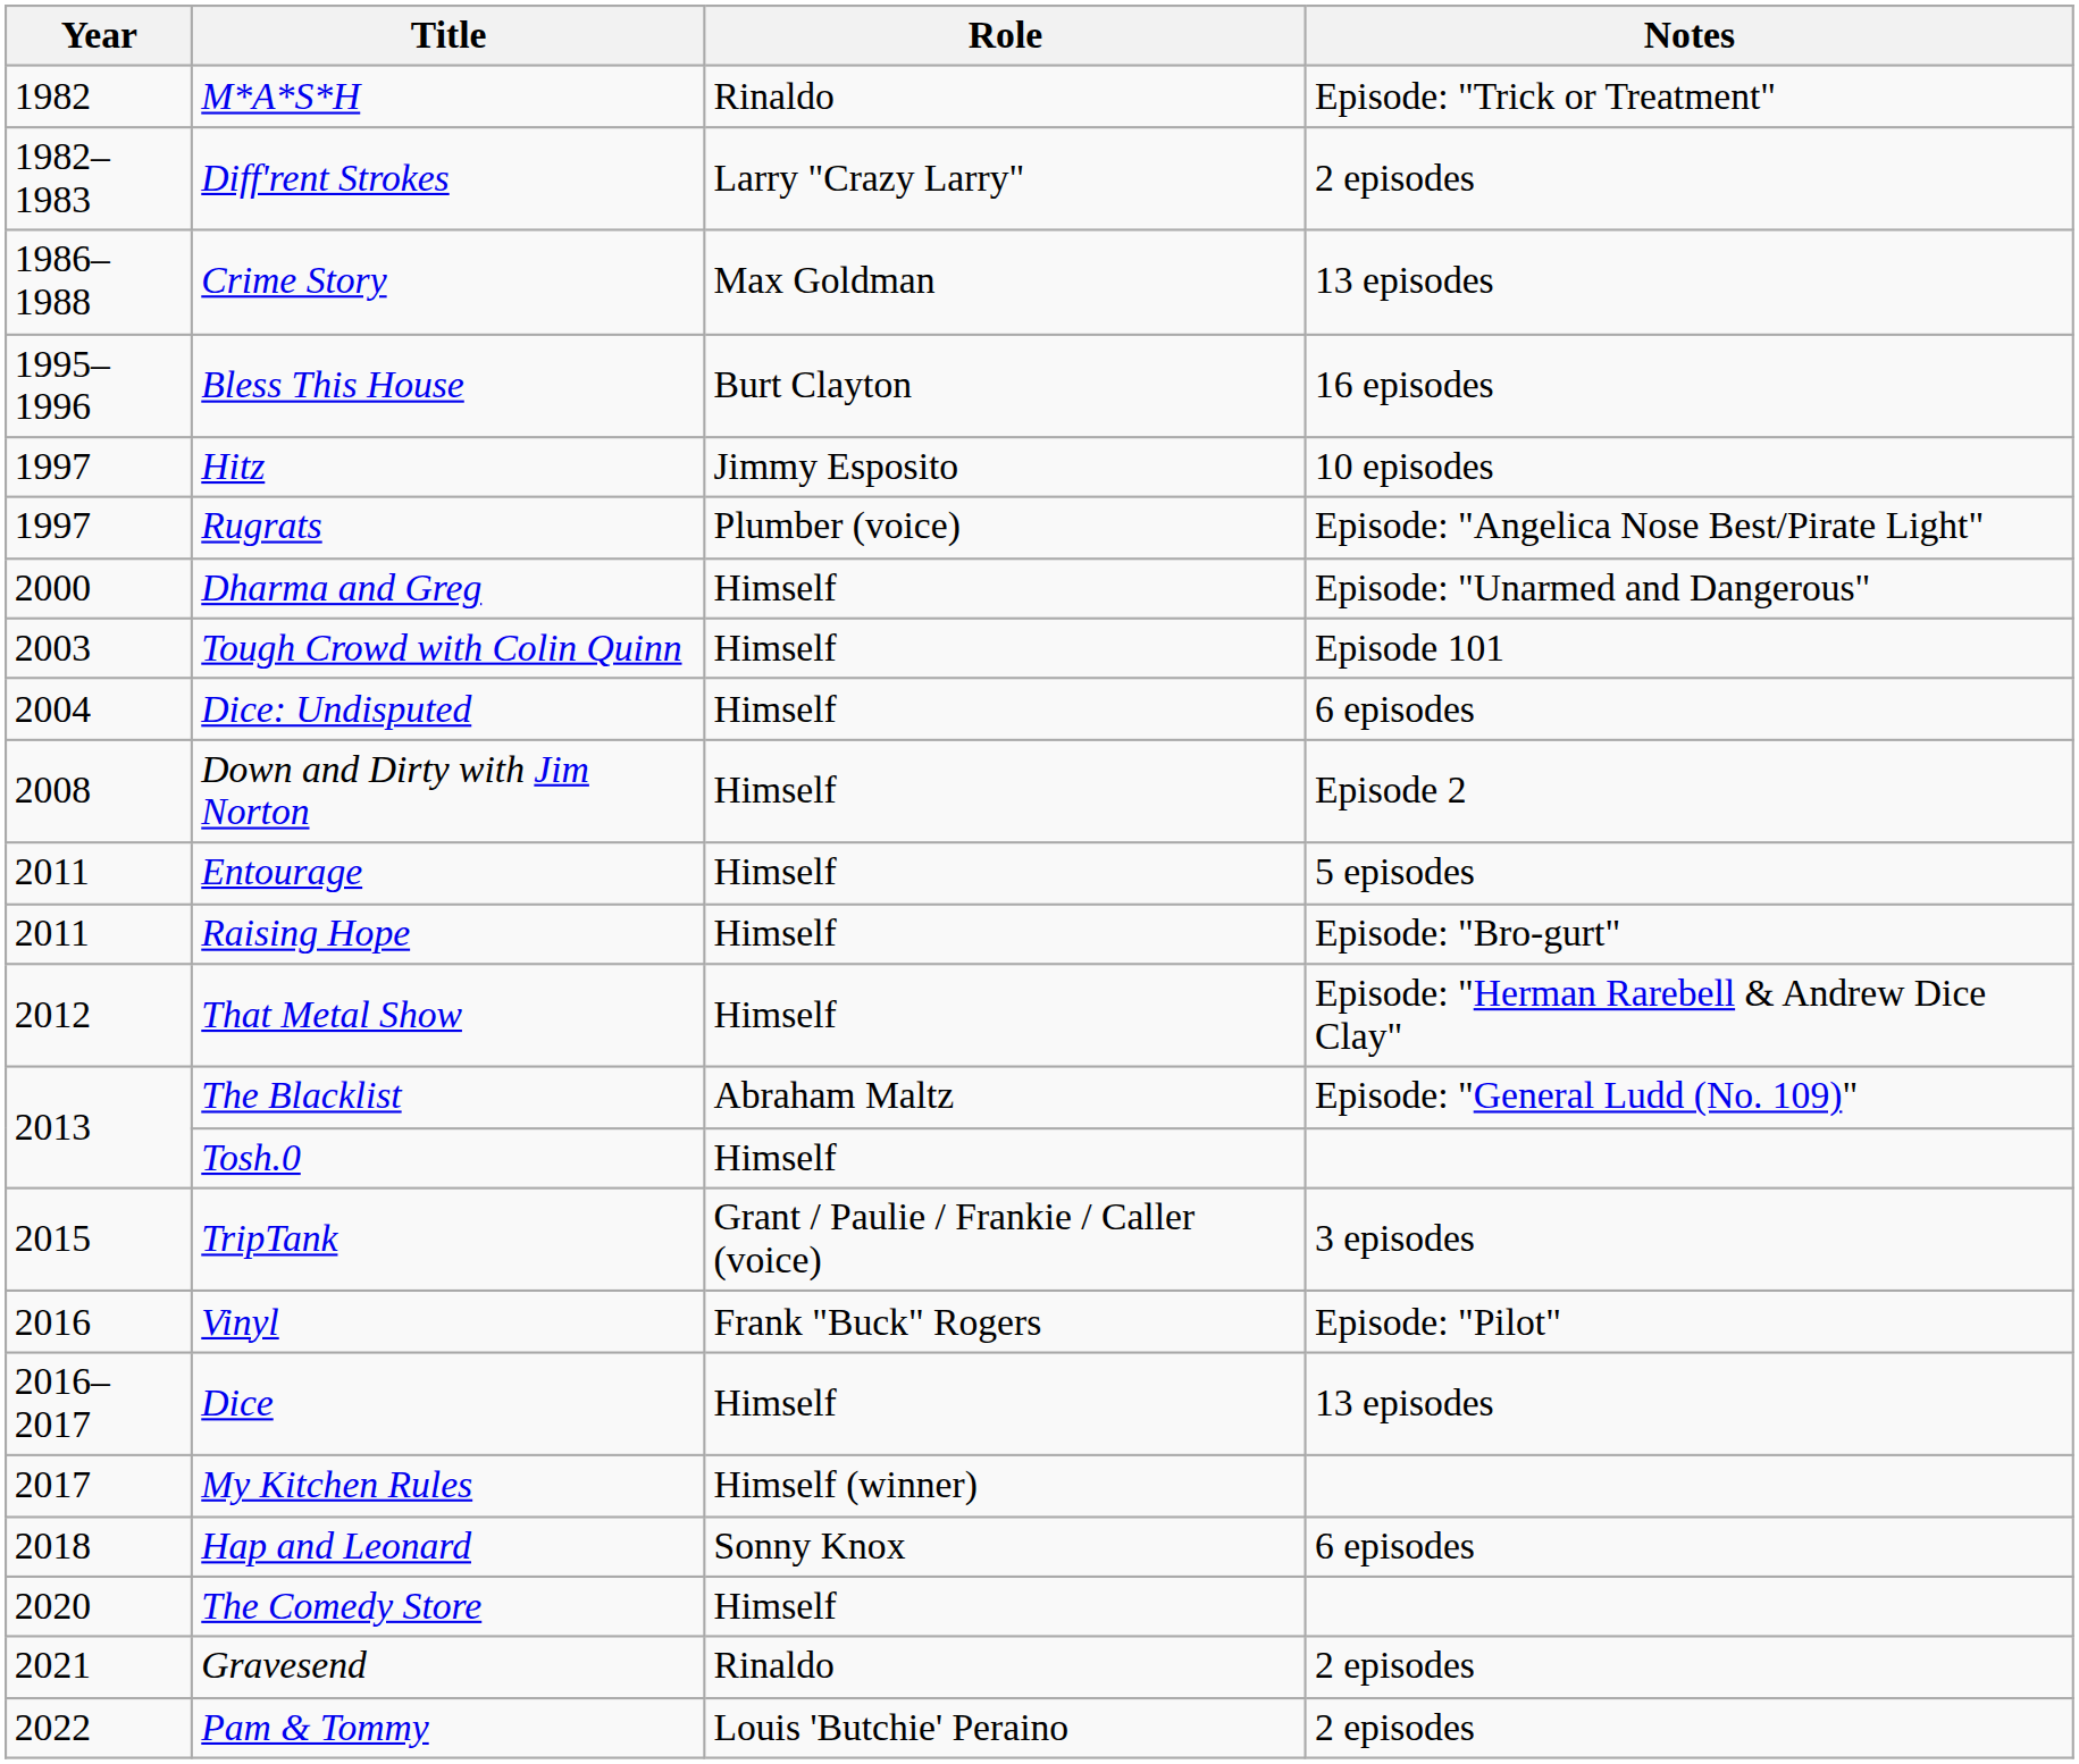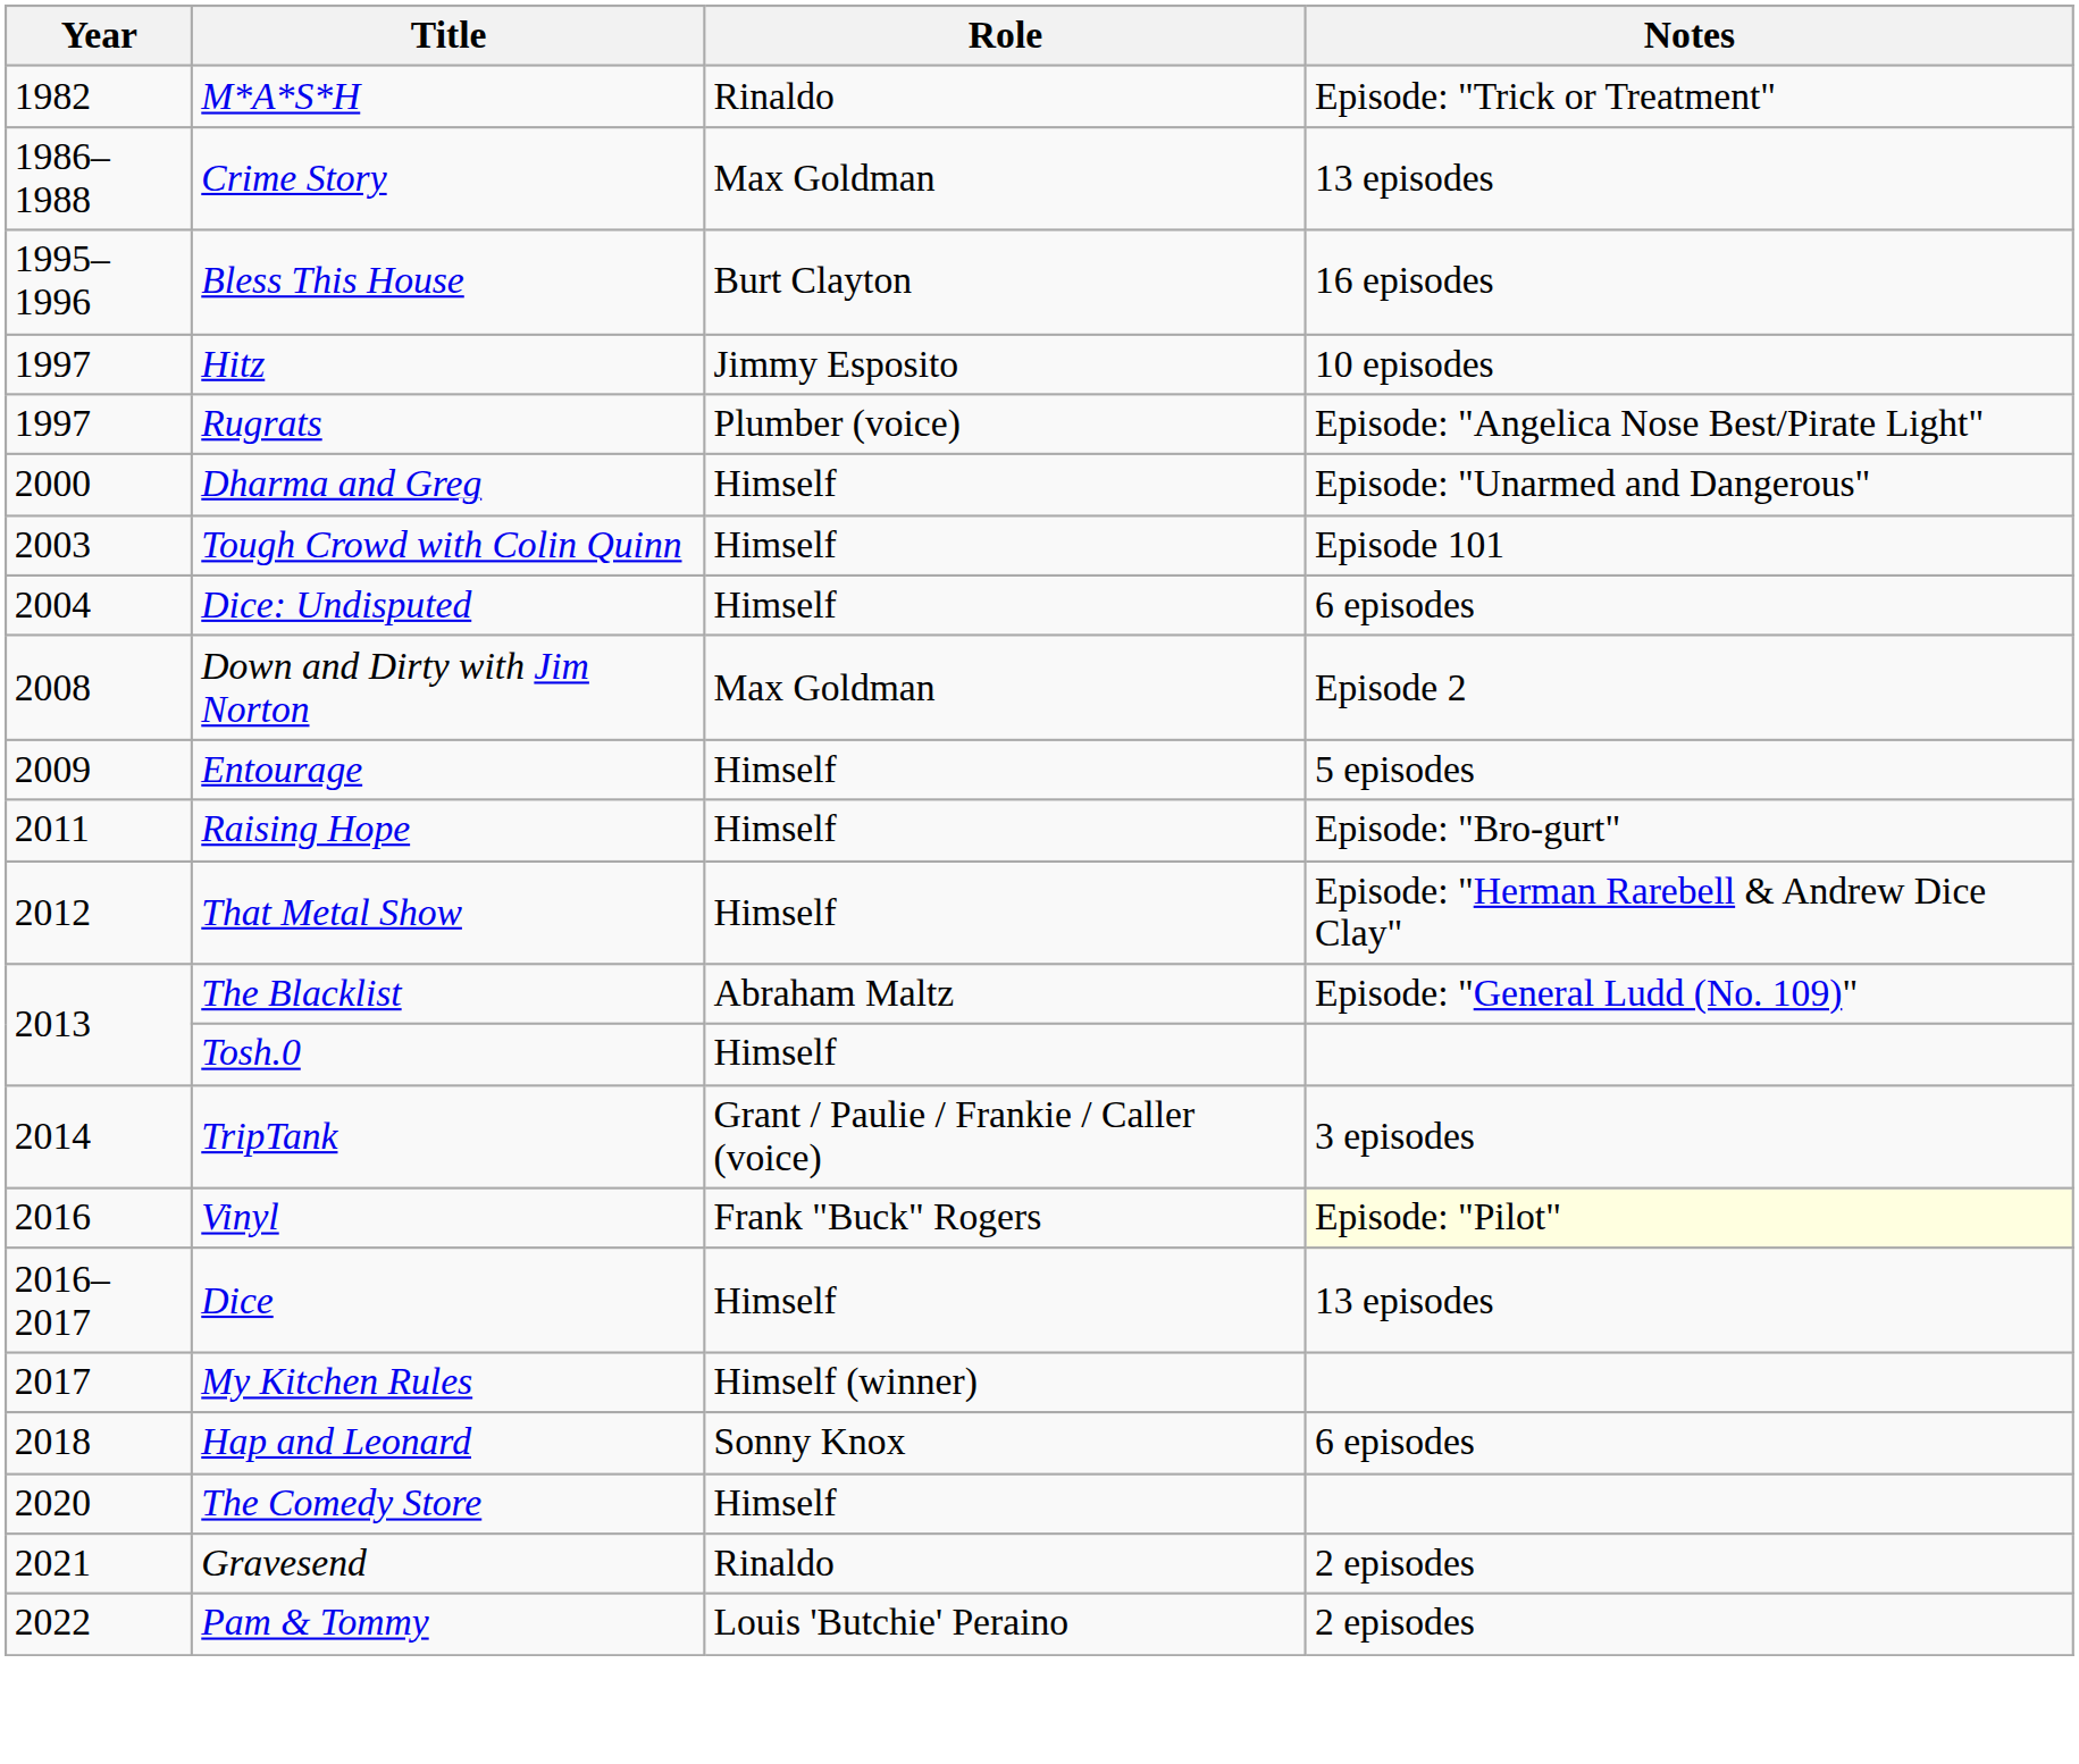 <table class="wikitable sortable">
 <tr>
 <th>Year</th>
 <th>Title</th>
 <th>Role</th>
 <th>Notes</th>
 </tr>
 <tr>
 <td>1982</td>
 <td><em><a href='#'>M*A*S*H</a></em></td>
 <td>Rinaldo</td>
 <td>Episode: "Trick or Treatment"</td>
-</tr>
-<tr>
-<td>1982–1983</td>
-<td><em><a href='#'>Diff'rent Strokes</a></em></td>
-<td>Larry "Crazy Larry"</td>
-<td>2 episodes</td>
 </tr>
 <tr>
 <td>1986–1988</td>
 <td><em><a href='#'>Crime Story</a></em></td>
 <td>Max Goldman</td>
 <td>13 episodes</td>
 </tr>
 <tr>
 <td>1995–1996</td>
 <td><em><a href='#'>Bless This House</a></em></td>
 <td>Burt Clayton</td>
 <td>16 episodes</td>
 </tr>
 <tr>
 <td>1997</td>
 <td><em><a href='#'>Hitz</a></em></td>
 <td>Jimmy Esposito</td>
 <td>10 episodes</td>
 </tr>
 <tr>
 <td>1997</td>
 <td><em><a href='#'>Rugrats</a></em></td>
 <td>Plumber (voice)</td>
 <td>Episode: "Angelica Nose Best/Pirate Light"</td>
 </tr>
 <tr>
 <td>2000</td>
 <td><em><a href='#'>Dharma and Greg</a></em></td>
 <td>Himself</td>
 <td>Episode: "Unarmed and Dangerous"</td>
 </tr>
 <tr>
 <td>2003</td>
 <td><em><a href='#'>Tough Crowd with Colin Quinn</a></em></td>
 <td>Himself</td>
 <td>Episode 101</td>
 </tr>
 <tr>
 <td>2004</td>
 <td><em><a href='#'>Dice: Undisputed</a></em></td>
 <td>Himself</td>
 <td>6 episodes</td>
 </tr>
 <tr>
 <td>2008</td>
 <td><em>Down and Dirty with <a href='#'>Jim Norton</a></em></td>
-<td>Himself</td>
+<td>Max Goldman</td>
 <td>Episode 2</td>
 </tr>
 <tr>
-<td>2011</td>
+<td>2009</td>
 <td><em><a href='#'>Entourage</a></em></td>
 <td>Himself</td>
 <td>5 episodes</td>
 </tr>
 <tr>
 <td>2011</td>
 <td><em><a href='#'>Raising Hope</a></em></td>
 <td>Himself</td>
 <td>Episode: "Bro-gurt"</td>
 </tr>
 <tr>
 <td>2012</td>
 <td><em><a href='#'>That Metal Show</a></em></td>
 <td>Himself</td>
 <td>Episode: "<a href='#'>Herman Rarebell</a> & Andrew Dice Clay"</td>
 </tr>
 <tr>
 <td rowspan ="2">2013</td>
 <td><em><a href='#'>The Blacklist</a></em></td>
 <td>Abraham Maltz</td>
 <td>Episode: "<a href='#'>General Ludd (No. 109)</a>"</td>
 </tr>
 <tr>
 <td><em><a href='#'>Tosh.0</a></em></td>
 <td>Himself</td>
 <td></td>
 </tr>
 <tr>
-<td>2015</td>
+<td>2014</td>
 <td><em><a href='#'>TripTank</a></em></td>
 <td>Grant / Paulie / Frankie / Caller (voice)</td>
 <td>3 episodes</td>
 </tr>
 <tr>
 <td>2016</td>
 <td><em><a href='#'>Vinyl</a></em></td>
 <td>Frank "Buck" Rogers</td>
-<td>Episode: "Pilot"</td>
+<td style="background: lightyellow;">Episode: "Pilot"</td>
 </tr>
 <tr>
 <td>2016–2017</td>
 <td><em><a href='#'>Dice</a></em></td>
 <td>Himself</td>
 <td>13 episodes</td>
 </tr>
 <tr>
 <td>2017</td>
 <td><em><a href='#'>My Kitchen Rules</a></em></td>
 <td>Himself (winner)</td>
 <td></td>
 </tr>
 <tr>
 <td>2018</td>
 <td><em><a href='#'>Hap and Leonard</a></em></td>
 <td>Sonny Knox</td>
 <td>6 episodes</td>
 </tr>
 <tr>
 <td>2020</td>
 <td><em><a href='#'>The Comedy Store</a></em></td>
 <td>Himself</td>
 <td></td>
 </tr>
 <tr>
 <td>2021</td>
 <td><em>Gravesend</em></td>
 <td>Rinaldo</td>
 <td>2 episodes</td>
 </tr>
 <tr>
 <td>2022</td>
 <td><em><a href='#'>Pam & Tommy</a></em></td>
 <td>Louis 'Butchie' Peraino</td>
 <td>2 episodes</td>
 </tr>
 </table>
